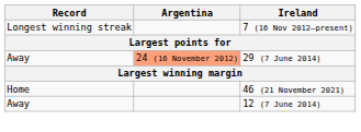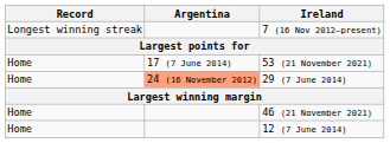 <table class="wikitable">
 <tr>
 <th>Record</th>
 <th>Argentina</th>
 <th>Ireland</th>
 </tr>
 <tr>
 <td>Longest winning streak</td>
 <td></td>
 <td>7 <small>(16 Nov 2012–present)</small></td>
 </tr>
 <tr>
 <th colspan=3 style="text-align:center">Largest points for</th>
 </tr>
 <tr>
-<td>Away</td>
+<td>Home</td>
+<td>17 <small>(7 June 2014)</small></td>
+<td>53 <small>(21 November 2021)</small></td>
+</tr>
+<tr>
+<td>Home</td>
 <td style="background: lightsalmon;">24 <small>(16 November 2012)</small></td>
 <td>29 <small>(7 June 2014)</small></td>
 </tr>
 <tr>
 <th colspan=3 style="text-align:center">Largest winning margin</th>
 </tr>
 <tr>
 <td>Home</td>
 <td></td>
 <td>46 <small>(21 November 2021)</small></td>
 </tr>
 <tr>
-<td>Away</td>
+<td>Home</td>
 <td></td>
 <td>12 <small>(7 June 2014)</small></td>
 </tr>
 </table>
